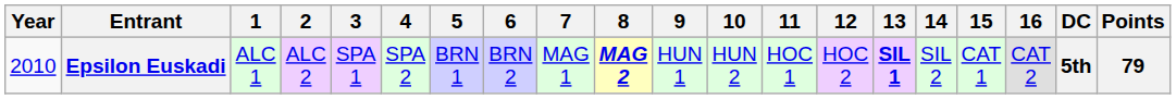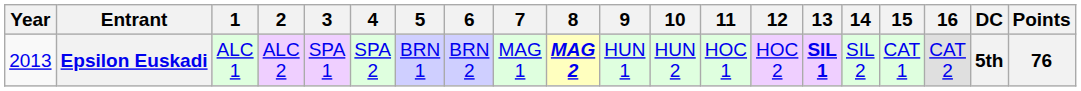 <table class="wikitable" style="text-align:center; font-size:85%">
 <tr>
 <th>Year</th>
 <th>Entrant</th>
 <th>1</th>
 <th>2</th>
 <th>3</th>
 <th>4</th>
 <th>5</th>
 <th>6</th>
 <th>7</th>
 <th>8</th>
 <th>9</th>
 <th>10</th>
 <th>11</th>
 <th>12</th>
 <th>13</th>
 <th>14</th>
 <th>15</th>
 <th>16</th>
 <th>DC</th>
 <th>Points</th>
 </tr>
 <tr>
-<td><a href='#'>2010</a></td>
+<td><a href='#'>2013</a></td>
 <th nowrap><a href='#'>Epsilon Euskadi</a></th>
 <td style="background:#dfffdf;"><a href='#'>ALC<br>1</a><br></td>
 <td style="background:#efcfff;"><a href='#'>ALC<br>2</a><br></td>
 <td style="background:#efcfff;"><a href='#'>SPA<br>1</a><br></td>
 <td style="background:#dfffdf;"><a href='#'>SPA<br>2</a><br></td>
 <td style="background:#cfcfff;"><a href='#'>BRN<br>1</a><br></td>
 <td style="background:#cfcfff;"><a href='#'>BRN<br>2</a><br></td>
 <td style="background:#dfffdf;"><a href='#'>MAG<br>1</a><br></td>
 <td style="background:#ffffbf;"><strong><em><a href='#'>MAG<br>2</a></em></strong><br></td>
 <td style="background:#dfffdf;"><a href='#'>HUN<br>1</a><br></td>
 <td style="background:#dfffdf;"><a href='#'>HUN<br>2</a><br></td>
 <td style="background:#dfffdf;"><a href='#'>HOC<br>1</a><br></td>
 <td style="background:#efcfff;"><a href='#'>HOC<br>2</a><br></td>
 <td style="background:#efcfff;"><strong><a href='#'>SIL<br>1</a><br></strong></td>
 <td style="background:#dfffdf;"><a href='#'>SIL<br>2</a><br></td>
 <td style="background:#dfffdf;"><a href='#'>CAT<br>1</a><br></td>
 <td style="background:#dfdfdf;"><a href='#'>CAT<br>2</a><br></td>
 <th>5th</th>
-<th>79</th>
+<th>76</th>
 </tr>
 </table>
